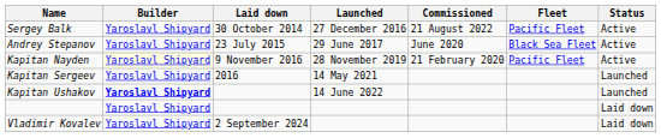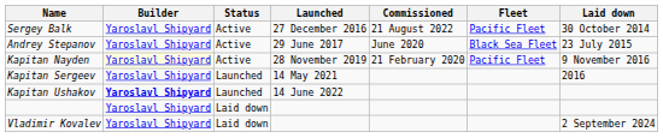 <table class="wikitable">
 <tr>
 <th>Name</th>
 <th>Builder</th>
-<th>Laid down</th>
+<th>Status</th>
 <th>Launched</th>
 <th>Commissioned</th>
 <th>Fleet</th>
-<th>Status</th>
+<th>Laid down</th>
 </tr>
 <tr>
 <td><em>Sergey Balk</em></td>
 <td><a href='#'>Yaroslavl Shipyard</a></td>
-<td>30 October 2014</td>
+<td>Active</td>
 <td>27 December 2016</td>
 <td>21 August 2022</td>
 <td><a href='#'>Pacific Fleet</a></td>
-<td>Active</td>
+<td>30 October 2014</td>
 </tr>
 <tr>
 <td><em>Andrey Stepanov</em></td>
 <td><a href='#'>Yaroslavl Shipyard</a></td>
-<td>23 July 2015</td>
+<td>Active</td>
 <td>29 June 2017</td>
 <td>June 2020</td>
 <td><a href='#'>Black Sea Fleet</a></td>
-<td>Active</td>
+<td>23 July 2015</td>
 </tr>
 <tr>
 <td><em>Kapitan Nayden</em></td>
 <td style="background: lightyellow;"><a href='#'>Yaroslavl Shipyard</a></td>
-<td>9 November 2016</td>
+<td>Active</td>
 <td>28 November 2019</td>
 <td>21 February 2020</td>
 <td><a href='#'>Pacific Fleet</a></td>
-<td>Active</td>
+<td>9 November 2016</td>
 </tr>
 <tr>
 <td><em>Kapitan Sergeev</em></td>
 <td><a href='#'>Yaroslavl Shipyard</a></td>
-<td>2016</td>
+<td>Launched</td>
 <td>14 May 2021</td>
 <td></td>
 <td></td>
-<td>Launched</td>
+<td>2016</td>
 </tr>
 <tr>
 <td><em>Kapitan Ushakov</em></td>
 <td><strong><a href='#'>Yaroslavl Shipyard</a></strong></td>
-<td></td>
+<td>Launched</td>
 <td>14 June 2022</td>
 <td></td>
 <td></td>
-<td>Launched</td>
+<td></td>
 </tr>
 <tr>
 <td></td>
 <td><a href='#'>Yaroslavl Shipyard</a></td>
+<td>Laid down</td>
 <td></td>
 <td></td>
 <td></td>
 <td></td>
-<td>Laid down</td>
 </tr>
 <tr>
 <td><em>Vladimir Kovalev</em></td>
 <td><a href='#'>Yaroslavl Shipyard</a></td>
-<td>2 September 2024</td>
+<td>Laid down</td>
 <td></td>
 <td></td>
 <td></td>
-<td>Laid down</td>
+<td>2 September 2024</td>
 </tr>
 </table>
